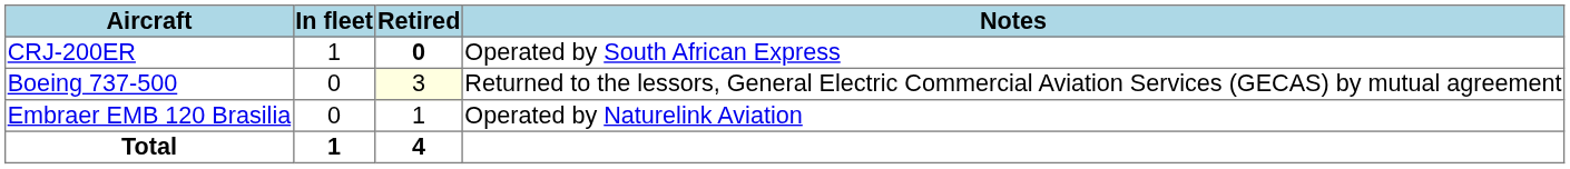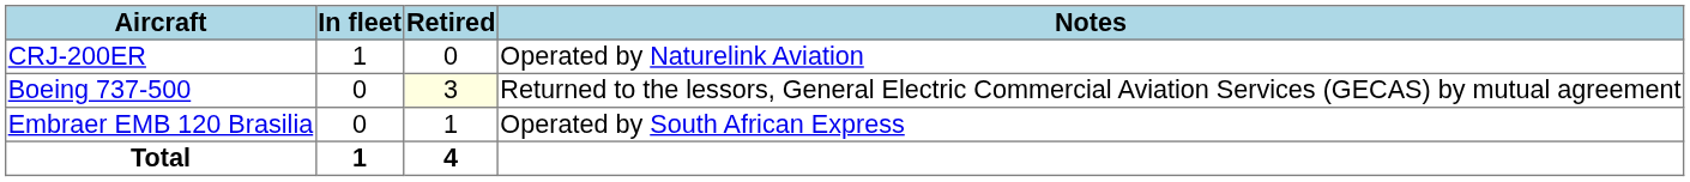 <table class="toccolours" border="1" cellpadding="1" style="white-space:nowrap; border-collapse:collapse">
 <tr bgcolor=lightblue>
 <th>Aircraft</th>
 <th>In fleet</th>
 <th>Retired</th>
 <th>Notes</th>
 </tr>
 <tr>
 <td><a href='#'>CRJ-200ER</a></td>
 <td align="center">1</td>
-<td align="center"><strong>0</strong></td>
-<td>Operated by <a href='#'>South African Express</a></td>
+<td align="center">0</td>
+<td>Operated by <a href='#'>Naturelink Aviation</a></td>
 </tr>
 <tr>
 <td><a href='#'>Boeing 737-500</a></td>
 <td align="center">0</td>
 <td align="center" style="background: lightyellow;">3</td>
 <td>Returned to the lessors, General Electric Commercial Aviation Services (GECAS) by mutual agreement</td>
 </tr>
 <tr>
 <td><a href='#'>Embraer EMB 120 Brasilia</a></td>
 <td align="center">0</td>
 <td align="center">1</td>
-<td>Operated by <a href='#'>Naturelink Aviation</a></td>
+<td>Operated by <a href='#'>South African Express</a></td>
 </tr>
 <tr>
 <td align="center"><strong>Total</strong></td>
 <td align="center"><strong>1</strong></td>
 <td align="center"><strong>4</strong></td>
 <td align="center"></td>
 </tr>
 </table>
